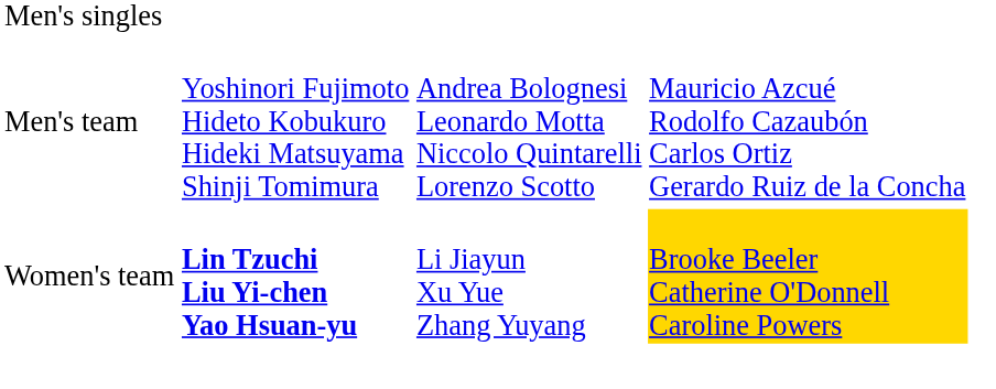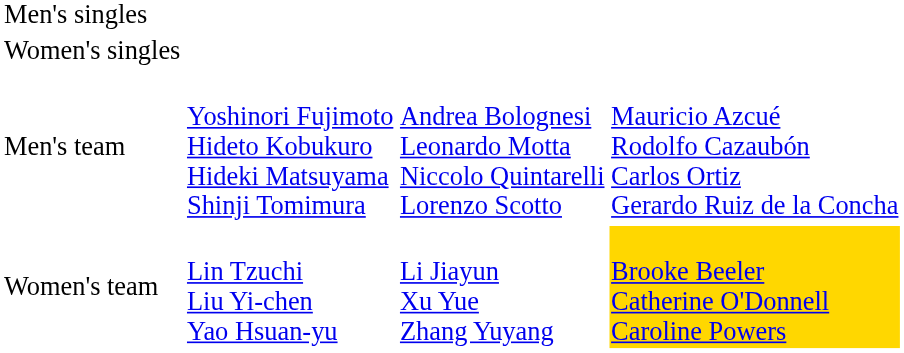 <table>
 <tr>
 <td>Men's singles</td>
+<td></td>
+<td></td>
+<td></td>
+</tr>
+<tr>
+<td>Women's singles</td>
 <td></td>
 <td></td>
 <td></td>
 </tr>
 <tr>
 <td>Men's team</td>
 <td><br><a href='#'>Yoshinori Fujimoto</a><br><a href='#'>Hideto Kobukuro</a><br><a href='#'>Hideki Matsuyama</a><br><a href='#'>Shinji Tomimura</a></td>
 <td><br><a href='#'>Andrea Bolognesi</a><br><a href='#'>Leonardo Motta</a><br><a href='#'>Niccolo Quintarelli</a><br><a href='#'>Lorenzo Scotto</a></td>
 <td><br><a href='#'>Mauricio Azcué</a><br><a href='#'>Rodolfo Cazaubón</a><br><a href='#'>Carlos Ortiz</a><br><a href='#'>Gerardo Ruiz de la Concha</a></td>
 </tr>
 <tr>
 <td>Women's team</td>
-<td><strong><br><a href='#'>Lin Tzuchi</a><br><a href='#'>Liu Yi-chen</a><br><a href='#'>Yao Hsuan-yu</a></strong></td>
+<td><br><a href='#'>Lin Tzuchi</a><br><a href='#'>Liu Yi-chen</a><br><a href='#'>Yao Hsuan-yu</a></td>
 <td><br><a href='#'>Li Jiayun</a><br><a href='#'>Xu Yue</a><br><a href='#'>Zhang Yuyang</a></td>
 <td style="background: gold;"><br><a href='#'>Brooke Beeler</a><br><a href='#'>Catherine O'Donnell</a><br><a href='#'>Caroline Powers</a></td>
 </tr>
 </table>
